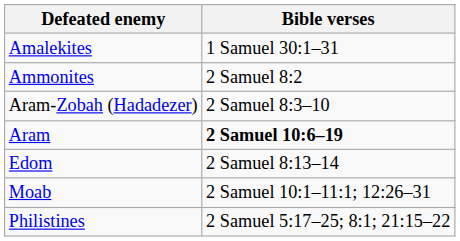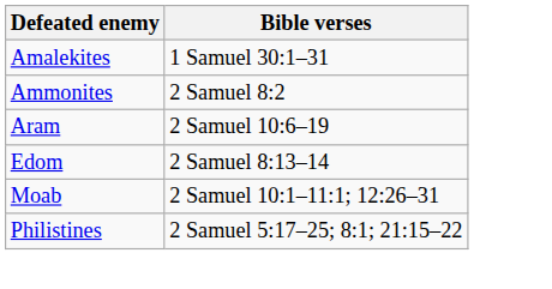 <table class=wikitable>
 <tr>
 <th>Defeated enemy</th>
 <th>Bible verses</th>
 </tr>
 <tr>
 <td><a href='#'>Amalekites</a></td>
 <td>1 Samuel 30:1–31</td>
 </tr>
 <tr>
 <td><a href='#'>Ammonites</a></td>
 <td>2 Samuel 8:2</td>
 </tr>
 <tr>
-<td>Aram-<a href='#'>Zobah</a> (<a href='#'>Hadadezer</a>)</td>
-<td>2 Samuel 8:3–10</td>
-</tr>
-<tr>
 <td><a href='#'>Aram</a></td>
-<td><strong>2 Samuel 10:6–19</strong></td>
+<td>2 Samuel 10:6–19</td>
 </tr>
 <tr>
 <td><a href='#'>Edom</a></td>
 <td>2 Samuel 8:13–14</td>
 </tr>
 <tr>
 <td><a href='#'>Moab</a></td>
 <td>2 Samuel 10:1–11:1; 12:26–31</td>
 </tr>
 <tr>
 <td><a href='#'>Philistines</a></td>
 <td>2 Samuel 5:17–25; 8:1; 21:15–22</td>
 </tr>
 </table>
